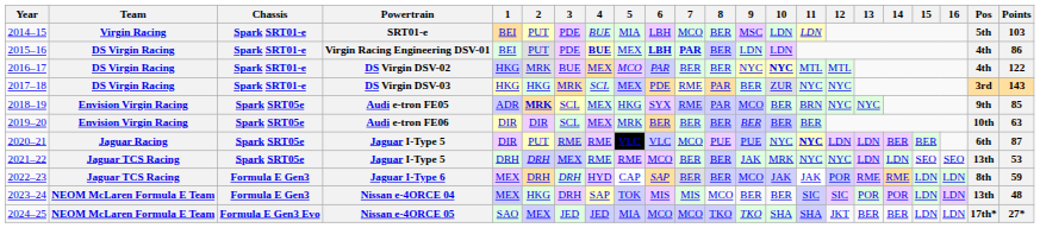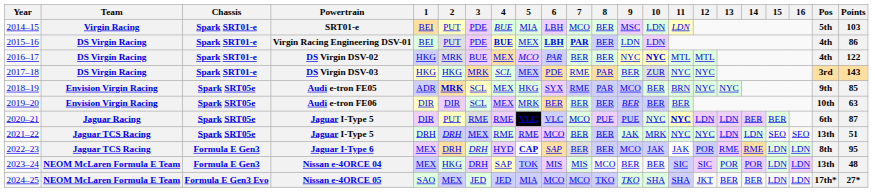 <table class="wikitable" style="text-align:center; font-size:85%">
 <tr>
 <th>Year</th>
 <th>Team</th>
 <th>Chassis</th>
 <th>Powertrain</th>
 <th>1</th>
 <th>2</th>
 <th>3</th>
 <th>4</th>
 <th>5</th>
 <th>6</th>
 <th>7</th>
 <th>8</th>
 <th>9</th>
 <th>10</th>
 <th>11</th>
 <th>12</th>
 <th>13</th>
 <th>14</th>
 <th>15</th>
 <th>16</th>
 <th>Pos</th>
 <th>Points</th>
 </tr>
 <tr>
 <td nowrap><a href='#'>2014–15</a></td>
 <th nowrap><a href='#'>Virgin Racing</a></th>
 <th nowrap><a href='#'>Spark</a> <a href='#'>SRT01-e</a></th>
 <th nowrap>SRT01-e</th>
 <td style="background:#FFDF9F;"><a href='#'>BEI</a><br></td>
 <td style="background:#FFFFBF;"><a href='#'>PUT</a><br></td>
 <td style="background:#EFCFFF;"><a href='#'>PDE</a><br></td>
 <td style="background:#DFFFDF;"><em><a href='#'>BUE</a></em><br></td>
 <td style="background:#DFFFDF;"><a href='#'>MIA</a><br></td>
 <td style="background:#EFCFFF;"><a href='#'>LBH</a><br></td>
 <td style="background:#DFFFDF;"><a href='#'>MCO</a><br></td>
 <td style="background:#DFFFDF;"><a href='#'>BER</a><br></td>
 <td style="background:#EFCFFF;"><a href='#'>MSC</a><br></td>
 <td style="background:#DFFFDF;"><a href='#'>LDN</a><br></td>
 <td style="background:#FFFFBF;"><em><a href='#'>LDN</a></em><br></td>
 <td colspan=5></td>
 <th>5th</th>
 <th>103</th>
 </tr>
 <tr>
 <td nowrap><a href='#'>2015–16</a></td>
 <th nowrap><a href='#'>DS Virgin Racing</a></th>
 <th nowrap><a href='#'>Spark</a> <a href='#'>SRT01-e</a></th>
 <th nowrap>Virgin Racing Engineering DSV-01</th>
 <td style="background:#DFFFDF;"><a href='#'>BEI</a><br></td>
 <td style="background:#DFDFDF;"><a href='#'>PUT</a><br></td>
 <td style="background:#EFCFFF;"><a href='#'>PDE</a><br></td>
 <td style="background:#FFFFBF;"><strong><a href='#'>BUE</a></strong><br></td>
 <td style="background:#DFFFDF;"><a href='#'>MEX</a><br></td>
 <td style="background:#DFFFDF;"><strong><a href='#'>LBH</a></strong><br></td>
 <td style="background:#DFFFDF;"><strong><a href='#'>PAR</a></strong><br></td>
 <td style="background:#CFCFFF;"><a href='#'>BER</a><br></td>
 <td style="background:#DFFFDF;"><a href='#'>LDN</a><br></td>
 <td style="background:#EFCFFF;"><a href='#'>LDN</a><br></td>
 <td colspan=6></td>
 <th>4th</th>
 <th>86</th>
 </tr>
 <tr>
 <td nowrap><a href='#'>2016–17</a></td>
 <th nowrap><a href='#'>DS Virgin Racing</a></th>
 <th nowrap><a href='#'>Spark</a> <a href='#'>SRT01-e</a></th>
 <th nowrap><a href='#'>DS</a> Virgin DSV-02</th>
 <td style="background:#CFCFFF;"><a href='#'>HKG</a><br></td>
 <td style="background:#DFDFDF;"><a href='#'>MRK</a><br></td>
 <td style="background:#EFCFFF;"><a href='#'>BUE</a><br></td>
 <td style="background:#FFDF9F;"><a href='#'>MEX</a><br></td>
 <td style="background:#EFCFFF;"><em><a href='#'>MCO</a></em><br></td>
 <td style="background:#CFCFFF;"><em><a href='#'>PAR</a></em><br></td>
 <td style="background:#DFFFDF;"><a href='#'>BER</a><br></td>
 <td style="background:#DFFFDF;"><a href='#'>BER</a><br></td>
 <td style="background:#FFFFBF;"><a href='#'>NYC</a><br></td>
 <td style="background:#FFFFBF;"><strong><a href='#'>NYC</a></strong><br></td>
 <td style="background:#DFFFDF;"><a href='#'>MTL</a><br></td>
 <td style="background:#DFFFDF;"><a href='#'>MTL</a><br></td>
 <td colspan=4></td>
 <th>4th</th>
 <th>122</th>
 </tr>
 <tr>
 <td nowrap><a href='#'>2017–18</a></td>
 <th nowrap><a href='#'>DS Virgin Racing</a></th>
 <th nowrap><a href='#'>Spark</a> <a href='#'>SRT01-e</a></th>
 <th nowrap><a href='#'>DS</a> Virgin DSV-03</th>
 <td style="background:#FFFFBF;"><a href='#'>HKG</a><br></td>
 <td style="background:#DFFFDF;"><a href='#'>HKG</a><br></td>
 <td style="background:#FFDF9F;"><a href='#'>MRK</a><br></td>
 <td style="background:#DFFFDF;"><em><a href='#'>SCL</a></em><br></td>
 <td style="background:#CFCFFF;"><a href='#'>MEX</a><br></td>
 <td style="background:#FFDF9F;"><a href='#'>PDE</a><br></td>
 <td style="background:#FFFFBF;"><a href='#'>RME</a><br></td>
 <td style="background:#FFDF9F;"><a href='#'>PAR</a><br></td>
 <td style="background:#DFFFDF;"><a href='#'>BER</a><br></td>
 <td style="background:#DFDFDF;"><a href='#'>ZUR</a><br></td>
 <td style="background:#DFFFDF;"><a href='#'>NYC</a><br></td>
 <td style="background:#DFFFDF;"><a href='#'>NYC</a><br></td>
 <td colspan=4></td>
 <th style="background:#FFDF9F;">3rd</th>
 <th style="background:#FFDF9F;">143</th>
 </tr>
 <tr>
 <td nowrap><a href='#'>2018–19</a></td>
 <th nowrap><a href='#'>Envision Virgin Racing</a></th>
 <th nowrap><a href='#'>Spark</a> <a href='#'>SRT05e</a></th>
 <th nowrap><a href='#'>Audi</a> e-tron FE05</th>
 <td style="background:#CFCFFF;"><a href='#'>ADR</a><br></td>
 <td style="background:#FFDF9F;"><strong><a href='#'>MRK</a></strong><br></td>
 <td style="background:#FFFFBF;"><a href='#'>SCL</a><br></td>
 <td style="background:#DFFFDF;"><a href='#'>MEX</a><br></td>
 <td style="background:#DFFFDF;"><a href='#'>HKG</a><br></td>
 <td style="background:#EFCFFF;"><a href='#'>SYX</a><br></td>
 <td style="background:#CFCFFF;"><a href='#'>RME</a><br></td>
 <td style="background:#CFCFFF;"><a href='#'>PAR</a><br></td>
 <td style="background:#CFCFFF;"><a href='#'>MCO</a><br></td>
 <td style="background:#DFFFDF;"><a href='#'>BER</a><br></td>
 <td style="background:#DFFFDF;"><a href='#'>BRN</a><br></td>
 <td style="background:#DFFFDF;"><a href='#'>NYC</a><br></td>
 <td style="background:#DFFFDF;"><a href='#'>NYC</a><br></td>
 <td colspan=3></td>
 <th>9th</th>
 <th>85</th>
 </tr>
 <tr>
 <td nowrap><a href='#'>2019–20</a></td>
 <th nowrap><a href='#'>Envision Virgin Racing</a></th>
 <th nowrap><a href='#'>Spark</a> <a href='#'>SRT05e</a></th>
 <th nowrap><a href='#'>Audi</a> e-tron FE06</th>
 <td style="background:#FFFFBF;"><a href='#'>DIR</a><br></td>
 <td style="background:#EFCFFF;"><a href='#'>DIR</a><br></td>
 <td style="background:#DFFFDF;"><a href='#'>SCL</a><br></td>
 <td style="background:#EFCFFF;"><a href='#'>MEX</a><br></td>
 <td style="background:#DFFFDF;"><a href='#'>MRK</a><br></td>
 <td style="background:#FFDF9F;"><a href='#'>BER</a><br></td>
 <td style="background:#DFFFDF;"><a href='#'>BER</a><br></td>
 <td style="background:#CFCFFF;"><a href='#'>BER</a><br></td>
 <td style="background:#CFCFFF;"><em><a href='#'>BER</a></em><br></td>
 <td style="background:#CFCFFF;"><a href='#'>BER</a><br></td>
 <td style="background:#DFFFDF;"><a href='#'>BER</a><br></td>
 <td colspan=5></td>
 <th>10th</th>
 <th>63</th>
 </tr>
 <tr>
 <td nowrap><a href='#'>2020–21</a></td>
 <th nowrap><a href='#'>Jaguar Racing</a></th>
 <th nowrap><a href='#'>Spark</a> <a href='#'>SRT05e</a></th>
 <th nowrap><a href='#'>Jaguar</a> I-Type 5</th>
 <td style="background:#EFCFFF;"><a href='#'>DIR</a><br></td>
 <td style="background:#FFFFBF;"><a href='#'>PUT</a><br></td>
 <td style="background:#DFDFDF;"><a href='#'>RME</a><br></td>
 <td style="background:#EFCFFF;"><a href='#'>RME</a><br></td>
 <td style="background-color:#000000;color:white"><a href='#'><span>VLC</span></a><br></td>
 <td style="background:#CFCFFF;"><a href='#'>VLC</a><br></td>
 <td style="background:#DFFFDF;"><a href='#'>MCO</a><br></td>
 <td style="background:#EFCFFF;"><a href='#'>PUE</a><br></td>
 <td style="background:#CFCFFF;"><a href='#'>PUE</a><br></td>
 <td style="background:#DFFFDF;"><a href='#'>NYC</a><br></td>
 <td style="background:#FFFFBF;"><strong><a href='#'>NYC</a></strong><br></td>
 <td style="background:#EFCFFF;"><a href='#'>LDN</a><br></td>
 <td style="background:#EFCFFF;"><a href='#'>LDN</a><br></td>
 <td style="background:#EFCFFF;"><a href='#'>BER</a><br></td>
 <td style="background:#DFFFDF;"><a href='#'>BER</a><br></td>
 <td></td>
 <th>6th</th>
 <th>87</th>
 </tr>
 <tr>
 <td nowrap><a href='#'>2021–22</a></td>
 <th nowrap><a href='#'>Jaguar TCS Racing</a></th>
 <th nowrap><a href='#'>Spark</a> <a href='#'>SRT05e</a></th>
 <th nowrap><a href='#'>Jaguar</a> I-Type 5</th>
 <td style="background:#DFFFDF;"><a href='#'>DRH</a><br></td>
 <td style="background:#CFCFFF;"><em><a href='#'>DRH</a></em><br></td>
 <td style="background:#CFCFFF;"><a href='#'>MEX</a><br></td>
 <td style="background:#DFFFDF;"><a href='#'>RME</a><br></td>
 <td style="background:#EFCFFF;"><a href='#'>RME</a><br></td>
 <td style="background:#EFCFFF;"><a href='#'>MCO</a><br></td>
 <td style="background:#DFFFDF;"><a href='#'>BER</a><br></td>
 <td style="background:#CFCFFF;"><a href='#'>BER</a><br></td>
 <td style="background:#DFFFDF;"><a href='#'>JAK</a><br></td>
 <td style="background:#DFFFDF;"><a href='#'>MRK</a><br></td>
 <td style="background:#DFFFDF;"><a href='#'>NYC</a><br></td>
 <td style="background:#DFFFDF;"><a href='#'>NYC</a><br></td>
 <td style="background:#EFCFFF;"><a href='#'>LDN</a><br></td>
 <td style="background:#DFFFDF;"><a href='#'>LDN</a><br></td>
 <td><a href='#'>SEO</a></td>
 <td><a href='#'>SEO</a></td>
 <th>13th</th>
-<th>53</th>
+<th>51</th>
 </tr>
 <tr>
 <td nowrap><a href='#'>2022–23</a></td>
 <th nowrap><a href='#'>Jaguar TCS Racing</a></th>
 <th nowrap><a href='#'>Formula E Gen3</a></th>
 <th nowrap><a href='#'>Jaguar I-Type 6</a></th>
 <td style="background:#EFCFFF;"><a href='#'>MEX</a><br></td>
 <td style="background:#FFDF9F;"><a href='#'>DRH</a><br></td>
 <td style="background:#DFFFDF;"><em><a href='#'>DRH</a></em><br></td>
 <td style="background:#EFCFFF;"><a href='#'>HYD</a><br></td>
-<td style="background:#ffffff;"><a href='#'>CAP</a><br></td>
+<td style="background:#ffffff;"><strong><a href='#'>CAP</a><br></strong></td>
 <td style="background:#FFDF9F;"><em><a href='#'>SAP</a></em><br></td>
 <td style="background:#dfdfdf;"><a href='#'>BER</a><br></td>
 <td style="background:#cfcfff;"><a href='#'>BER</a><br></td>
 <td style="background:#cfcfff;"><a href='#'>MCO</a><br></td>
 <td style="background:#cfcfff;"><a href='#'>JAK</a><br></td>
 <td style="background:#ffffff;"><a href='#'>JAK</a><br></td>
 <td style="background:#cfcfff"><a href='#'>POR</a><br></td>
 <td style="background:#efcfff;"><a href='#'>RME</a><br></td>
 <td style="background:#ffdf9f;"><a href='#'>RME</a><br></td>
 <td style="background:#DFFFDF;"><a href='#'>LDN</a><br></td>
 <td style="background:#DFFFDF;"><a href='#'>LDN</a><br></td>
 <th>8th</th>
-<th>59</th>
+<th>95</th>
 </tr>
 <tr>
 <td nowrap><a href='#'>2023–24</a></td>
 <th nowrap><a href='#'>NEOM McLaren Formula E Team</a></th>
 <th nowrap><a href='#'>Formula E Gen3</a></th>
 <th nowrap><a href='#'>Nissan e-4ORCE 04</a></th>
 <td style="background:#cfcfff;"><a href='#'>MEX</a><br></td>
 <td style="background:#DFFFDF;"><a href='#'>HKG</a><br></td>
 <td style="background:#efcfff;"><a href='#'>DRH</a><br></td>
 <td style="background:#ffffbf;"><a href='#'>SAP</a><br></td>
 <td style="background:#cfcfff;"><a href='#'>TOK</a><br></td>
 <td style="background:#efcfff;"><a href='#'>MIS</a><br></td>
 <td style="background:#dfffdf;"><a href='#'>MIS</a><br></td>
 <td><a href='#'>MCO</a><br></td>
 <td><a href='#'>BER</a></td>
 <td><a href='#'>BER</a></td>
 <td style="background:#cfcfff;"><a href='#'>SIC</a><br></td>
 <td style="background:#efcfff;"><a href='#'>SIC</a><br></td>
 <td style="background:#dfffdf;"><a href='#'>POR</a><br></td>
 <td style="background:#efcfff;"><a href='#'>POR</a><br></td>
 <td style="background:#dfffdf;"><a href='#'>LDN</a><br></td>
 <td style="background:#efcfff;"><a href='#'>LDN</a><br></td>
 <th>13th</th>
 <th>48</th>
 </tr>
 <tr>
 <td nowrap><a href='#'>2024–25</a></td>
 <th nowrap><a href='#'>NEOM McLaren Formula E Team</a></th>
 <th nowrap><a href='#'>Formula E Gen3 Evo</a></th>
 <th nowrap><a href='#'>Nissan e-4ORCE 05</a></th>
 <td style="background:#DFFFDF;"><a href='#'>SAO</a><br></td>
 <td style="background:#cfcfff;"><a href='#'>MEX</a><br></td>
 <td style="background:#DFFFDF;"><a href='#'>JED</a><br></td>
 <td style="background:#cfcfff;"><a href='#'>JED</a><br></td>
 <td style="background:#cfcfff;"><a href='#'>MIA</a><br></td>
 <td style="background:#CFCFFF;"><a href='#'>MCO</a><br></td>
 <td style="background:#CFCFFF;"><a href='#'>MCO</a><br></td>
 <td style="background:#CFCFFF;"><a href='#'>TKO</a><br></td>
 <td style="background:#DFFFDF;"><em><a href='#'>TKO</a></em><br></td>
 <td style="background:#DFFFDF;"><a href='#'>SHA</a><br></td>
 <td style="background:#CFCFFF;"><a href='#'>SHA</a><br></td>
 <td><a href='#'>JKT</a></td>
 <td><a href='#'>BER</a></td>
 <td><a href='#'>BER</a></td>
 <td><a href='#'>LDN</a></td>
 <td><a href='#'>LDN</a></td>
 <th>17th*</th>
 <th>27*</th>
 </tr>
 </table>
